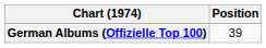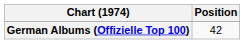 <table class="wikitable plainrowheaders" style="text-align:center">
 <tr>
 <th scope="col">Chart (1974)</th>
 <th scope="col">Position</th>
 </tr>
 <tr>
 </tr>
 <tr>
 <th scope="row">German Albums (<a href='#'>Offizielle Top 100</a>)</th>
-<td>39</td>
+<td>42</td>
 </tr>
 </table>
